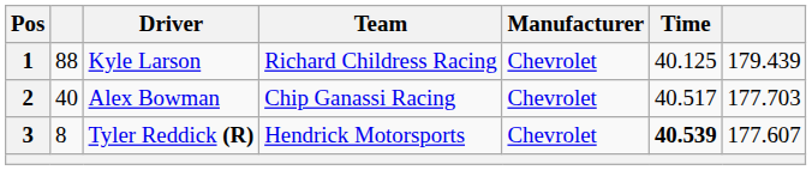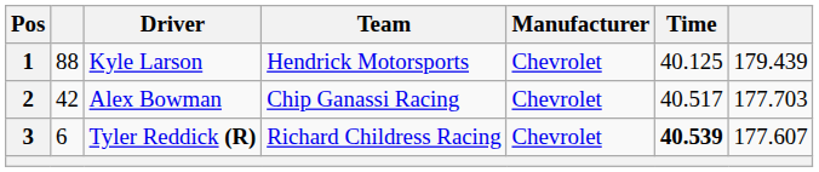 <table class="wikitable" style="font-size:95%">
 <tr>
 <th>Pos</th>
 <th></th>
 <th>Driver</th>
 <th>Team</th>
 <th>Manufacturer</th>
 <th>Time</th>
 <th></th>
 </tr>
 <tr>
 <th>1</th>
 <td>88</td>
 <td><a href='#'>Kyle Larson</a></td>
-<td><a href='#'>Richard Childress Racing</a></td>
+<td><a href='#'>Hendrick Motorsports</a></td>
 <td><a href='#'>Chevrolet</a></td>
 <td>40.125</td>
 <td>179.439</td>
 </tr>
 <tr>
 <th>2</th>
-<td>40</td>
+<td>42</td>
 <td><a href='#'>Alex Bowman</a></td>
 <td><a href='#'>Chip Ganassi Racing</a></td>
 <td><a href='#'>Chevrolet</a></td>
 <td>40.517</td>
 <td>177.703</td>
 </tr>
 <tr>
 <th>3</th>
-<td>8</td>
+<td>6</td>
 <td><a href='#'>Tyler Reddick</a> <strong>(R)</strong></td>
-<td><a href='#'>Hendrick Motorsports</a></td>
+<td><a href='#'>Richard Childress Racing</a></td>
 <td><a href='#'>Chevrolet</a></td>
 <td><strong>40.539</strong></td>
 <td>177.607</td>
 </tr>
 <tr>
 <th colspan="7"></th>
 </tr>
 </table>
